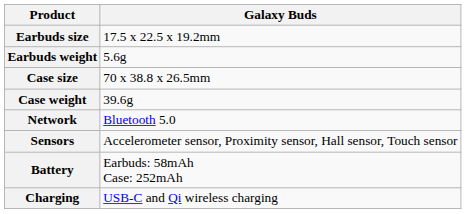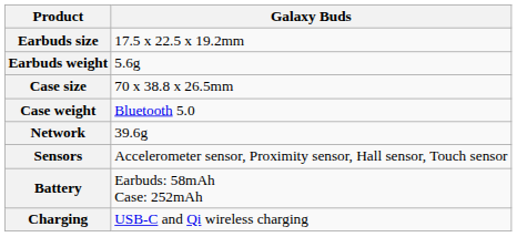 <table class="wikitable">
 <tr>
 <th>Product</th>
 <th>Galaxy Buds</th>
 </tr>
 <tr>
 <th>Earbuds size</th>
 <td>17.5 x 22.5 x 19.2mm</td>
 </tr>
 <tr>
 <th>Earbuds weight</th>
 <td>5.6g</td>
 </tr>
 <tr>
 <th>Case size</th>
 <td>70 x 38.8 x 26.5mm</td>
 </tr>
 <tr>
 <th>Case weight</th>
-<td>39.6g</td>
+<td><a href='#'>Bluetooth</a> 5.0</td>
 </tr>
 <tr>
 <th>Network</th>
-<td><a href='#'>Bluetooth</a> 5.0</td>
+<td>39.6g</td>
 </tr>
 <tr>
 <th>Sensors</th>
 <td>Accelerometer sensor, Proximity sensor, Hall sensor, Touch sensor</td>
 </tr>
 <tr>
 <th>Battery</th>
 <td>Earbuds: 58mAh<br>Case: 252mAh</td>
 </tr>
 <tr>
 <th>Charging</th>
 <td><a href='#'>USB-C</a> and <a href='#'>Qi</a> wireless charging</td>
 </tr>
 </table>
